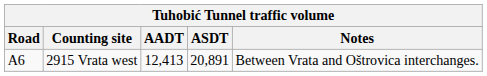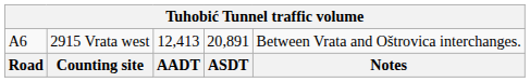 <table class="wikitable">
 <tr>
 <td colspan=5 bgcolor="#f2f2f2" align=center style=margin-top:15><strong>Tuhobić Tunnel traffic volume</strong></td>
+</tr>
+<tr>
+<td> A6</td>
+<td>2915 Vrata west</td>
+<td align=center>12,413</td>
+<td align=center>20,891</td>
+<td>Between Vrata and Oštrovica interchanges.</td>
 </tr>
 <tr>
 <td align=center bgcolor="#f2f2f2"><strong>Road</strong></td>
 <td align=center bgcolor="#f2f2f2"><strong>Counting site</strong></td>
 <td align=center bgcolor="#f2f2f2"><strong>AADT</strong></td>
 <td align=center bgcolor="#f2f2f2"><strong>ASDT</strong></td>
 <td align=center bgcolor="#f2f2f2"><strong>Notes</strong></td>
 </tr>
-<tr>
-<td> A6</td>
-<td>2915 Vrata west</td>
-<td align=center>12,413</td>
-<td align=center>20,891</td>
-<td>Between Vrata and Oštrovica interchanges.</td>
-</tr>
 </table>
